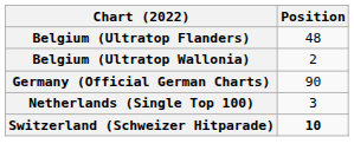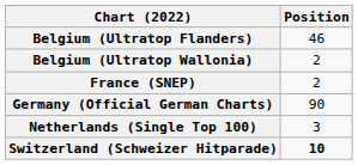 <table class="wikitable sortable plainrowheaders" style="text-align:center">
 <tr>
 <th scope="col">Chart (2022)</th>
 <th scope="col">Position</th>
 </tr>
 <tr>
 <th scope="row">Belgium (Ultratop Flanders)</th>
-<td>48</td>
+<td>46</td>
 </tr>
 <tr>
 <th scope="row">Belgium (Ultratop Wallonia)</th>
+<td>2</td>
+</tr>
+<tr>
+<th scope="row">France (SNEP)</th>
 <td>2</td>
 </tr>
 <tr>
 <th scope="row">Germany (Official German Charts)</th>
 <td>90</td>
 </tr>
 <tr>
 <th scope="row">Netherlands (Single Top 100)</th>
 <td>3</td>
 </tr>
 <tr>
 <th scope="row">Switzerland (Schweizer Hitparade)</th>
 <td><strong>10</strong></td>
 </tr>
 </table>
